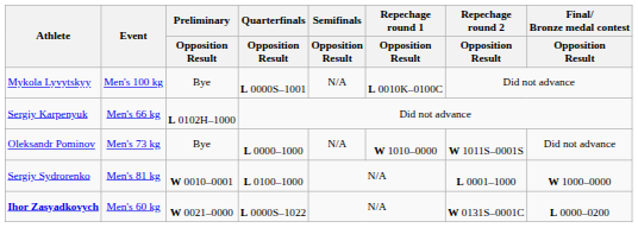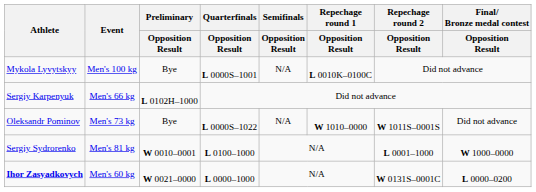 <table class=wikitable style="font-size:90%">
 <tr>
 <th rowspan="2">Athlete</th>
 <th rowspan="2">Event</th>
 <th>Preliminary</th>
 <th>Quarterfinals</th>
 <th>Semifinals</th>
 <th>Repechage <br>round 1</th>
 <th>Repechage <br>round 2</th>
 <th>Final/<br>Bronze medal contest</th>
 </tr>
 <tr>
 <th>Opposition<br>Result</th>
 <th>Opposition<br>Result</th>
 <th>Opposition<br>Result</th>
 <th>Opposition<br>Result</th>
 <th>Opposition<br>Result</th>
 <th>Opposition<br>Result</th>
 </tr>
 <tr>
 <td><a href='#'>Mykola Lyvytskyy</a></td>
 <td style="text-align:center;"><a href='#'>Men's 100 kg</a></td>
 <td style="text-align:center;">Bye</td>
 <td style="text-align:center;"><br> <strong>L</strong> 0000S–1001</td>
 <td style="text-align:center;">N/A</td>
 <td style="text-align:center;"><br> <strong>L</strong> 0010K–0100C</td>
 <td style="text-align:center;" colspan="2">Did not advance</td>
 </tr>
 <tr>
 <td><a href='#'>Sergiy Karpenyuk</a></td>
 <td style="text-align:center;"><a href='#'>Men's 66 kg</a></td>
 <td style="text-align:center;"><br> <strong>L</strong> 0102H–1000</td>
 <td style="text-align:center;" colspan="5">Did not advance</td>
 </tr>
 <tr>
 <td><a href='#'>Oleksandr Pominov</a></td>
 <td style="text-align:center;"><a href='#'>Men's 73 kg</a></td>
 <td style="text-align:center;">Bye</td>
-<td style="text-align:center;"><br> <strong>L</strong> 0000–1000</td>
+<td style="text-align:center;"><br> <strong>L</strong> 0000S–1022</td>
 <td style="text-align:center;">N/A</td>
 <td style="text-align:center;"><br> <strong>W</strong> 1010–0000</td>
 <td style="text-align:center;"><br> <strong>W</strong> 1011S–0001S</td>
 <td style="text-align:center;">Did not advance</td>
 </tr>
 <tr>
 <td><a href='#'>Sergiy Sydrorenko</a></td>
 <td style="text-align:center;"><a href='#'>Men's 81 kg</a></td>
 <td style="text-align:center;"><br> <strong>W</strong> 0010–0001</td>
 <td style="text-align:center;"><br> <strong>L</strong> 0100–1000</td>
 <td style="text-align:center;" colspan="2">N/A</td>
 <td style="text-align:center;"><br> <strong>L</strong> 0001–1000</td>
 <td style="text-align:center;"><br> <strong>W</strong> 1000–0000 </td>
 </tr>
 <tr>
 <td><strong><a href='#'>Ihor Zasyadkovych</a></strong></td>
 <td style="text-align:center;"><a href='#'>Men's 60 kg</a></td>
 <td style="text-align:center;"><br> <strong>W</strong> 0021–0000</td>
-<td style="text-align:center;"><br> <strong>L</strong> 0000S–1022</td>
+<td style="text-align:center;"><br> <strong>L</strong> 0000–1000</td>
 <td style="text-align:center;" colspan="2">N/A</td>
 <td style="text-align:center;"><br> <strong>W</strong> 0131S–0001C</td>
 <td style="text-align:center;"><br> <strong>L</strong> 0000–0200</td>
 </tr>
 </table>
